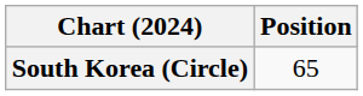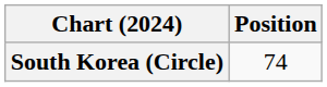 <table class="wikitable plainrowheaders" style="text-align:center">
 <tr>
 <th scope="col">Chart (2024)</th>
 <th scope="col">Position</th>
 </tr>
 <tr>
 <th scope="row">South Korea (Circle)</th>
-<td>65</td>
+<td>74</td>
 </tr>
 </table>
